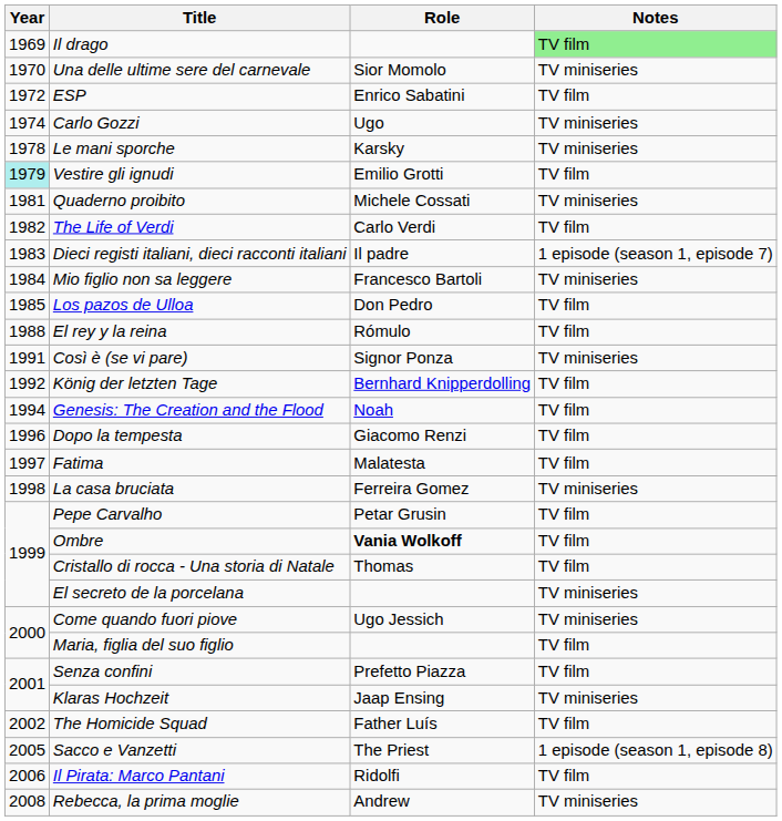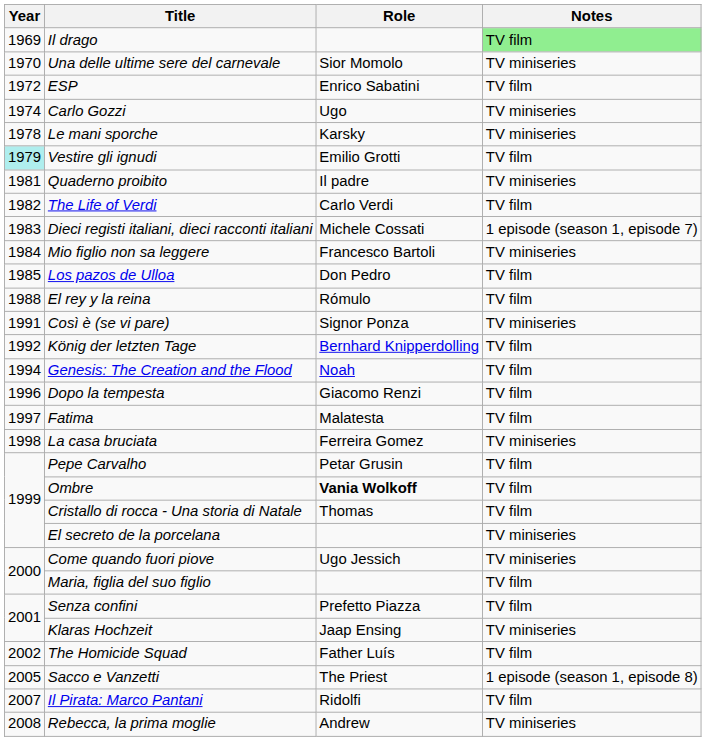 <table class="wikitable plainrowheaders sortable">
 <tr>
 <th scope="col">Year</th>
 <th scope="col">Title</th>
 <th scope="col">Role</th>
 <th scope="col">Notes</th>
 </tr>
 <tr>
 <td>1969</td>
 <td><em>Il drago</em></td>
 <td></td>
 <td style="background: lightgreen;">TV film</td>
 </tr>
 <tr>
 <td>1970</td>
 <td><em>Una delle ultime sere del carnevale</em></td>
 <td>Sior Momolo</td>
 <td>TV miniseries</td>
 </tr>
 <tr>
 <td>1972</td>
 <td><em>ESP</em></td>
 <td>Enrico Sabatini</td>
 <td>TV film</td>
 </tr>
 <tr>
 <td>1974</td>
 <td><em>Carlo Gozzi</em></td>
 <td>Ugo</td>
 <td>TV miniseries</td>
 </tr>
 <tr>
 <td>1978</td>
 <td><em>Le mani sporche</em></td>
 <td>Karsky</td>
 <td>TV miniseries</td>
 </tr>
 <tr>
 <td style="background: paleturquoise;">1979</td>
 <td><em>Vestire gli ignudi</em></td>
 <td>Emilio Grotti</td>
 <td>TV film</td>
 </tr>
 <tr>
 <td>1981</td>
 <td><em>Quaderno proibito</em></td>
-<td>Michele Cossati</td>
+<td>Il padre</td>
 <td>TV miniseries</td>
 </tr>
 <tr>
 <td>1982</td>
 <td><em><a href='#'>The Life of Verdi</a></em></td>
 <td>Carlo Verdi</td>
 <td>TV film</td>
 </tr>
 <tr>
 <td>1983</td>
 <td><em>Dieci registi italiani, dieci racconti italiani</em></td>
-<td>Il padre</td>
+<td>Michele Cossati</td>
 <td>1 episode (season 1, episode 7)</td>
 </tr>
 <tr>
 <td>1984</td>
 <td><em>Mio figlio non sa leggere</em></td>
 <td>Francesco Bartoli</td>
 <td>TV miniseries</td>
 </tr>
 <tr>
 <td>1985</td>
 <td><em><a href='#'>Los pazos de Ulloa</a></em></td>
 <td>Don Pedro</td>
 <td>TV film</td>
 </tr>
 <tr>
 <td>1988</td>
 <td><em>El rey y la reina</em></td>
 <td>Rómulo</td>
 <td>TV film</td>
 </tr>
 <tr>
 <td>1991</td>
 <td><em>Così è (se vi pare)</em></td>
 <td>Signor Ponza</td>
 <td>TV miniseries</td>
 </tr>
 <tr>
 <td>1992</td>
 <td><em>König der letzten Tage</em></td>
 <td><a href='#'>Bernhard Knipperdolling</a></td>
 <td>TV film</td>
 </tr>
 <tr>
 <td>1994</td>
 <td><em><a href='#'>Genesis: The Creation and the Flood</a></em></td>
 <td><a href='#'>Noah</a></td>
 <td>TV film</td>
 </tr>
 <tr>
 <td>1996</td>
 <td><em>Dopo la tempesta</em></td>
 <td>Giacomo Renzi</td>
 <td>TV film</td>
 </tr>
 <tr>
 <td>1997</td>
 <td><em>Fatima</em></td>
 <td>Malatesta</td>
 <td>TV film</td>
 </tr>
 <tr>
 <td>1998</td>
 <td><em>La casa bruciata</em></td>
 <td>Ferreira Gomez</td>
 <td>TV miniseries</td>
 </tr>
 <tr>
 <td rowspan=4>1999</td>
 <td><em>Pepe Carvalho</em></td>
 <td>Petar Grusin</td>
 <td>TV film</td>
 </tr>
 <tr>
 <td><em>Ombre</em></td>
 <td><strong>Vania Wolkoff</strong></td>
 <td>TV film</td>
 </tr>
 <tr>
 <td><em>Cristallo di rocca - Una storia di Natale</em></td>
 <td>Thomas</td>
 <td>TV film</td>
 </tr>
 <tr>
 <td><em>El secreto de la porcelana</em></td>
 <td></td>
 <td>TV miniseries</td>
 </tr>
 <tr>
 <td rowspan=2>2000</td>
 <td><em>Come quando fuori piove</em></td>
 <td>Ugo Jessich</td>
 <td>TV miniseries</td>
 </tr>
 <tr>
 <td><em>Maria, figlia del suo figlio</em></td>
 <td></td>
 <td>TV film</td>
 </tr>
 <tr>
 <td rowspan=2>2001</td>
 <td><em>Senza confini</em></td>
 <td>Prefetto Piazza</td>
 <td>TV film</td>
 </tr>
 <tr>
 <td><em>Klaras Hochzeit</em></td>
 <td>Jaap Ensing</td>
 <td>TV miniseries</td>
 </tr>
 <tr>
 <td>2002</td>
 <td><em>The Homicide Squad</em></td>
 <td>Father Luís</td>
 <td>TV film</td>
 </tr>
 <tr>
 <td>2005</td>
 <td><em>Sacco e Vanzetti</em></td>
 <td>The Priest</td>
 <td>1 episode (season 1, episode 8)</td>
 </tr>
 <tr>
-<td>2006</td>
+<td>2007</td>
 <td><em><a href='#'>Il Pirata: Marco Pantani</a></em></td>
 <td>Ridolfi</td>
 <td>TV film</td>
 </tr>
 <tr>
 <td>2008</td>
 <td><em>Rebecca, la prima moglie</em></td>
 <td>Andrew</td>
 <td>TV miniseries</td>
 </tr>
 </table>
